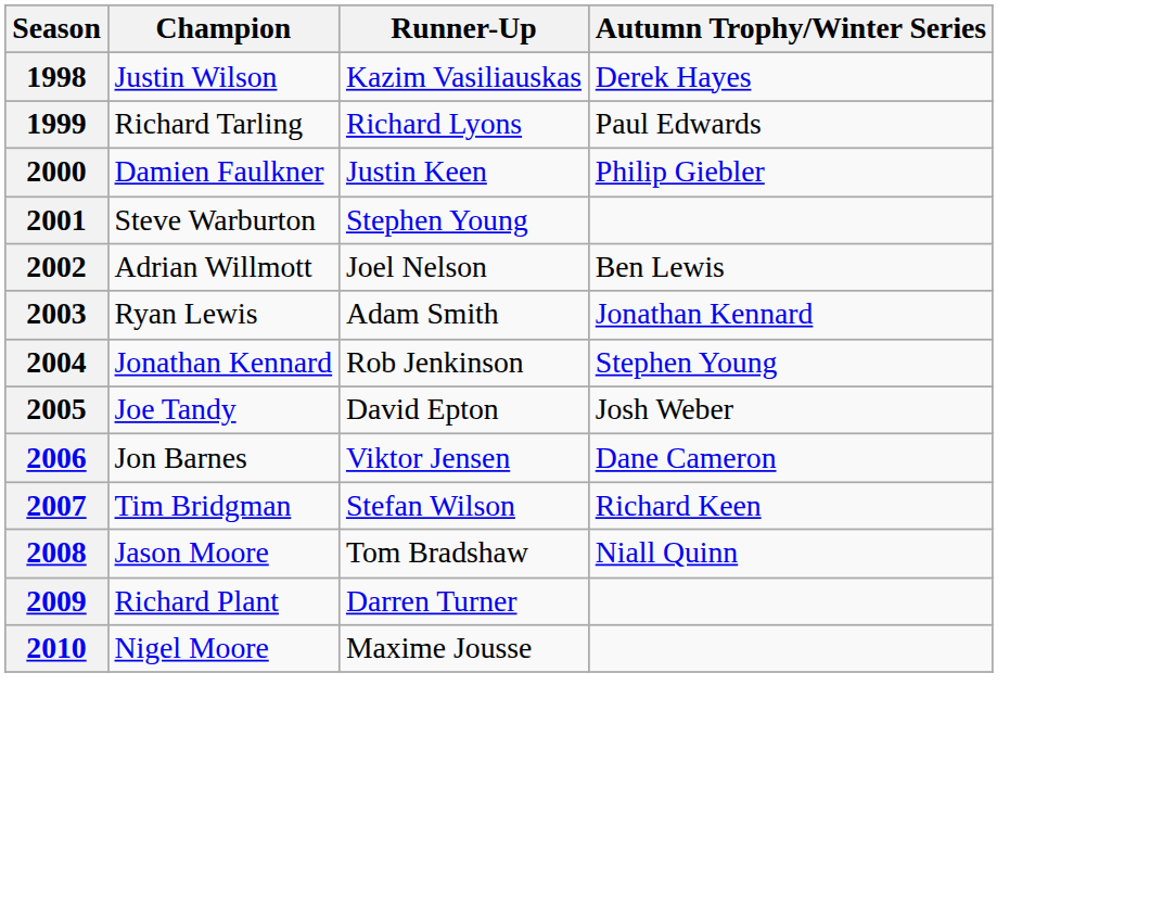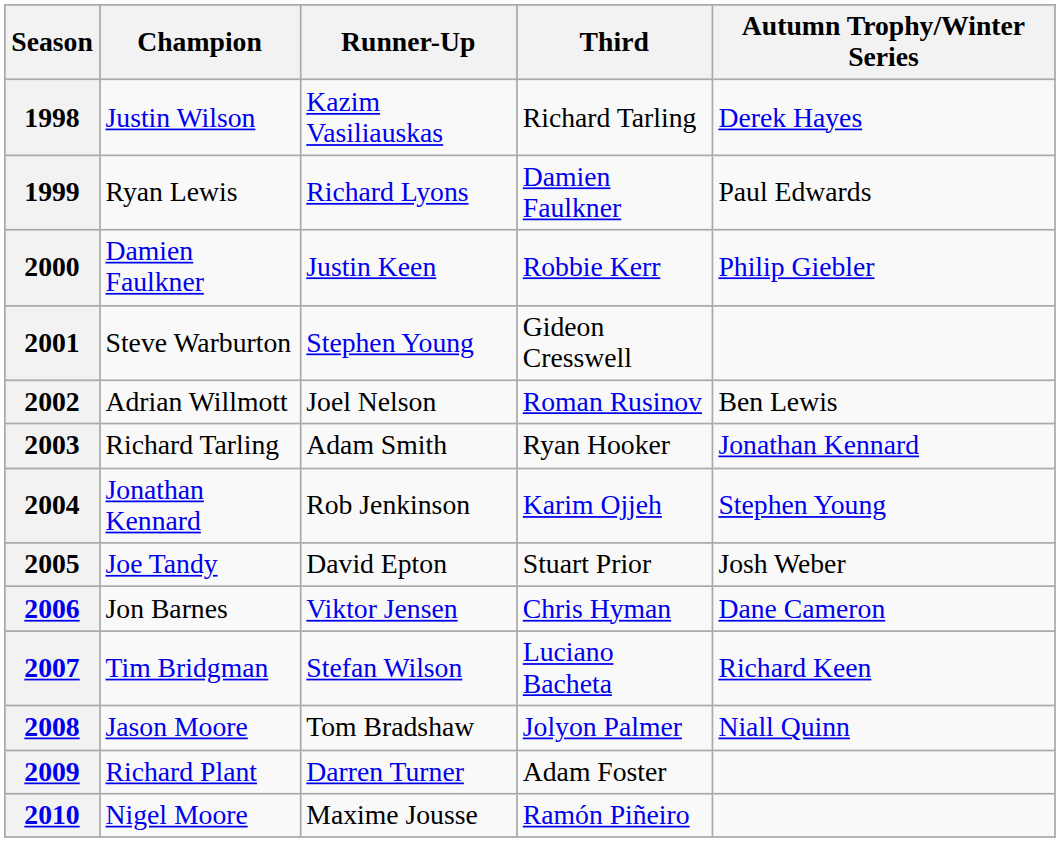 <table class="wikitable">
 <tr>
 <th>Season</th>
 <th>Champion</th>
 <th>Runner-Up</th>
+<th>Third</th>
 <th>Autumn Trophy/Winter Series</th>
 </tr>
 <tr>
 <th>1998</th>
 <td> <a href='#'>Justin Wilson</a></td>
 <td> <a href='#'>Kazim Vasiliauskas</a></td>
+<td> Richard Tarling</td>
 <td> <a href='#'>Derek Hayes</a></td>
 </tr>
 <tr>
 <th>1999</th>
-<td> Richard Tarling</td>
+<td> Ryan Lewis</td>
 <td> <a href='#'>Richard Lyons</a></td>
+<td> <a href='#'>Damien Faulkner</a></td>
 <td> Paul Edwards</td>
 </tr>
 <tr>
 <th>2000</th>
 <td> <a href='#'>Damien Faulkner</a></td>
 <td> <a href='#'>Justin Keen</a></td>
+<td> <a href='#'>Robbie Kerr</a></td>
 <td> <a href='#'>Philip Giebler</a></td>
 </tr>
 <tr>
 <th>2001</th>
 <td> Steve Warburton</td>
 <td> <a href='#'>Stephen Young</a></td>
+<td> Gideon Cresswell</td>
 <td></td>
 </tr>
 <tr>
 <th>2002</th>
 <td> Adrian Willmott</td>
 <td> Joel Nelson</td>
+<td> <a href='#'>Roman Rusinov</a></td>
 <td> Ben Lewis</td>
 </tr>
 <tr>
 <th>2003</th>
-<td> Ryan Lewis</td>
+<td> Richard Tarling</td>
 <td> Adam Smith</td>
+<td> Ryan Hooker</td>
 <td> <a href='#'>Jonathan Kennard</a></td>
 </tr>
 <tr>
 <th>2004</th>
 <td> <a href='#'>Jonathan Kennard</a></td>
 <td> Rob Jenkinson</td>
+<td> <a href='#'>Karim Ojjeh</a></td>
 <td> <a href='#'>Stephen Young</a></td>
 </tr>
 <tr>
 <th>2005</th>
 <td> <a href='#'>Joe Tandy</a></td>
 <td> David Epton</td>
+<td> Stuart Prior</td>
 <td> Josh Weber</td>
 </tr>
 <tr>
 <th><a href='#'>2006</a></th>
 <td> Jon Barnes</td>
 <td> <a href='#'>Viktor Jensen</a></td>
+<td> <a href='#'>Chris Hyman</a></td>
 <td> <a href='#'>Dane Cameron</a></td>
 </tr>
 <tr>
 <th><a href='#'>2007</a></th>
 <td> <a href='#'>Tim Bridgman</a></td>
 <td> <a href='#'>Stefan Wilson</a></td>
+<td> <a href='#'>Luciano Bacheta</a></td>
 <td> <a href='#'>Richard Keen</a></td>
 </tr>
 <tr>
 <th><a href='#'>2008</a></th>
 <td> <a href='#'>Jason Moore</a></td>
 <td> Tom Bradshaw</td>
+<td> <a href='#'>Jolyon Palmer</a></td>
 <td> <a href='#'>Niall Quinn</a></td>
 </tr>
 <tr>
 <th><a href='#'>2009</a></th>
 <td> <a href='#'>Richard Plant</a></td>
 <td> <a href='#'>Darren Turner</a></td>
+<td> Adam Foster</td>
 <td></td>
 </tr>
 <tr>
 <th><a href='#'>2010</a></th>
 <td> <a href='#'>Nigel Moore</a></td>
 <td> Maxime Jousse</td>
+<td> <a href='#'>Ramón Piñeiro</a></td>
 <td></td>
 </tr>
 </table>
